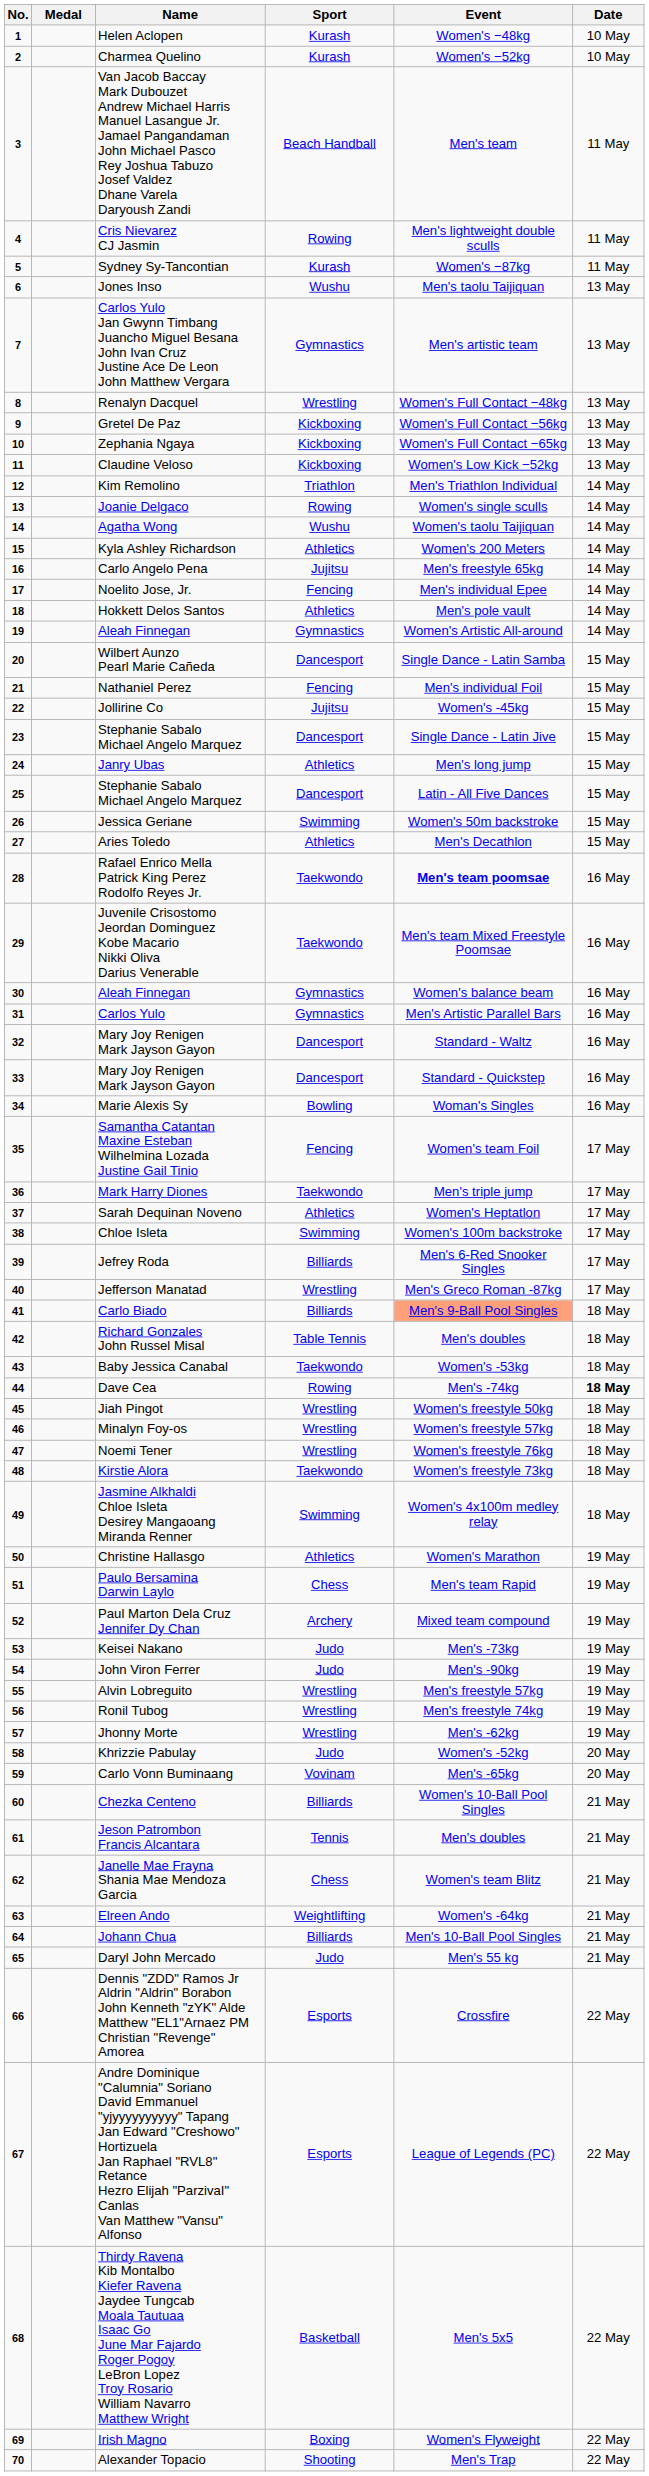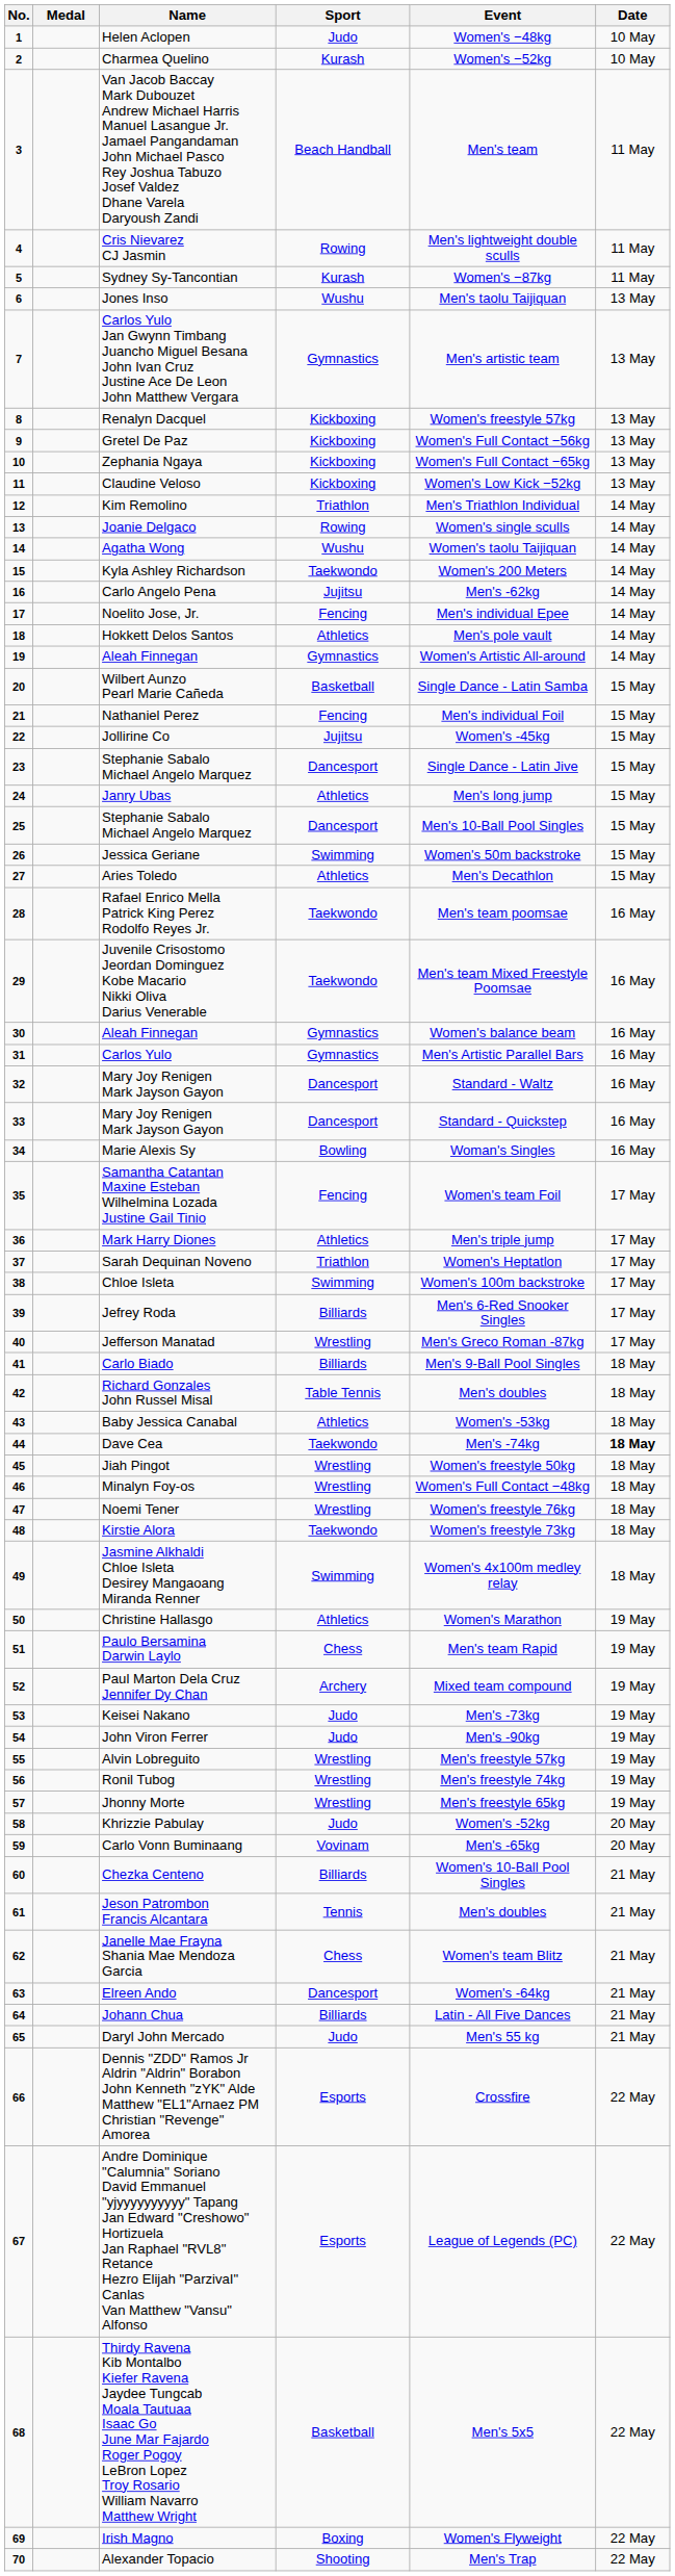 <table class="wikitable sortable" style="font-size:100%; text-align:center">
 <tr>
 <th width="10">No.</th>
 <th width="70">Medal</th>
 <th width="200">Name</th>
 <th width="150">Sport</th>
 <th width="210">Event</th>
 <th width="80">Date</th>
 </tr>
 <tr>
 <td><small><strong>1</strong></small></td>
 <td></td>
 <td align=left>Helen Aclopen</td>
-<td> <a href='#'>Kurash</a></td>
+<td> <a href='#'>Judo</a></td>
 <td><a href='#'>Women's −48kg</a></td>
 <td>10 May</td>
 </tr>
 <tr>
 <td><small><strong>2</strong></small></td>
 <td></td>
 <td align=left>Charmea Quelino</td>
 <td> <a href='#'>Kurash</a></td>
 <td><a href='#'>Women's −52kg</a></td>
 <td>10 May</td>
 </tr>
 <tr>
 <td><small><strong>3</strong></small></td>
 <td></td>
 <td align=left>Van Jacob Baccay<br>Mark Dubouzet<br>Andrew Michael Harris<br>Manuel Lasangue Jr.<br>Jamael Pangandaman<br>John Michael Pasco<br>Rey Joshua Tabuzo<br>Josef Valdez<br>Dhane Varela<br>Daryoush Zandi</td>
 <td> <a href='#'>Beach Handball</a></td>
 <td><a href='#'>Men's team</a></td>
 <td>11 May</td>
 </tr>
 <tr>
 <td><small><strong>4</strong></small></td>
 <td></td>
 <td align=left><a href='#'>Cris Nievarez</a><br>CJ Jasmin</td>
 <td> <a href='#'>Rowing</a></td>
 <td><a href='#'>Men's lightweight double sculls</a></td>
 <td>11 May</td>
 </tr>
 <tr>
 <td><small><strong>5</strong></small></td>
 <td></td>
 <td align=left>Sydney Sy-Tancontian</td>
 <td> <a href='#'>Kurash</a></td>
 <td><a href='#'>Women's −87kg</a></td>
 <td>11 May</td>
 </tr>
 <tr>
 <td><small><strong>6</strong></small></td>
 <td></td>
 <td align=left>Jones Inso</td>
 <td> <a href='#'>Wushu</a></td>
 <td><a href='#'> Men's taolu Taijiquan</a></td>
 <td>13 May</td>
 </tr>
 <tr>
 <td><small><strong>7</strong></small></td>
 <td></td>
 <td align=left><a href='#'>Carlos Yulo</a><br>Jan Gwynn Timbang<br>Juancho Miguel Besana<br>John Ivan Cruz<br>Justine Ace De Leon<br>John Matthew Vergara</td>
 <td> <a href='#'>Gymnastics</a></td>
 <td><a href='#'>Men's artistic team</a></td>
 <td>13 May</td>
 </tr>
 <tr>
 <td><small><strong>8</strong></small></td>
 <td></td>
 <td align=left>Renalyn Dacquel</td>
-<td> <a href='#'>Wrestling</a></td>
-<td><a href='#'>Women's Full Contact −48kg</a></td>
+<td> <a href='#'>Kickboxing</a></td>
+<td><a href='#'>Women's freestyle 57kg</a></td>
 <td>13 May</td>
 </tr>
 <tr>
 <td><small><strong>9</strong></small></td>
 <td></td>
 <td align=left>Gretel De Paz</td>
 <td> <a href='#'>Kickboxing</a></td>
 <td><a href='#'>Women's Full Contact −56kg</a></td>
 <td>13 May</td>
 </tr>
 <tr>
 <td><small><strong>10</strong></small></td>
 <td></td>
 <td align=left>Zephania Ngaya</td>
 <td> <a href='#'>Kickboxing</a></td>
 <td><a href='#'>Women's Full Contact −65kg</a></td>
 <td>13 May</td>
 </tr>
 <tr>
 <td><small><strong>11</strong></small></td>
 <td></td>
 <td align=left>Claudine Veloso</td>
 <td> <a href='#'>Kickboxing</a></td>
 <td><a href='#'>Women's Low Kick −52kg</a></td>
 <td>13 May</td>
 </tr>
 <tr>
 <td><small><strong>12</strong></small></td>
 <td></td>
 <td align=left>Kim Remolino</td>
 <td> <a href='#'>Triathlon</a></td>
 <td><a href='#'>Men's Triathlon Individual</a></td>
 <td>14 May</td>
 </tr>
 <tr>
 <td><small><strong>13</strong></small></td>
 <td></td>
 <td align=left><a href='#'>Joanie Delgaco</a></td>
 <td> <a href='#'>Rowing</a></td>
 <td><a href='#'>Women's single sculls</a></td>
 <td>14 May</td>
 </tr>
 <tr>
 <td><small><strong>14</strong></small></td>
 <td></td>
 <td align=left><a href='#'>Agatha Wong</a></td>
 <td> <a href='#'>Wushu</a></td>
 <td><a href='#'> Women's taolu Taijiquan</a></td>
 <td>14 May</td>
 </tr>
 <tr>
 <td><small><strong>15</strong></small></td>
 <td></td>
 <td align=left>Kyla Ashley Richardson</td>
-<td> <a href='#'>Athletics</a></td>
+<td> <a href='#'>Taekwondo</a></td>
 <td><a href='#'> Women's 200 Meters</a></td>
 <td>14 May</td>
 </tr>
 <tr>
 <td><small><strong>16</strong></small></td>
 <td></td>
 <td align=left>Carlo Angelo Pena</td>
 <td> <a href='#'>Jujitsu</a></td>
-<td><a href='#'>Men's freestyle 65kg</a></td>
+<td><a href='#'> Men's -62kg</a></td>
 <td>14 May</td>
 </tr>
 <tr>
 <td><small><strong>17</strong></small></td>
 <td></td>
 <td align=left>Noelito Jose, Jr.</td>
 <td> <a href='#'>Fencing</a></td>
 <td><a href='#'>Men's individual Epee</a></td>
 <td>14 May</td>
 </tr>
 <tr>
 <td><small><strong>18</strong></small></td>
 <td></td>
 <td align=left>Hokkett Delos Santos</td>
 <td> <a href='#'>Athletics</a></td>
 <td><a href='#'> Men's pole vault</a></td>
 <td>14 May</td>
 </tr>
 <tr>
 <td><small><strong>19</strong></small></td>
 <td></td>
 <td align=left><a href='#'>Aleah Finnegan</a></td>
 <td> <a href='#'>Gymnastics</a></td>
 <td><a href='#'>Women's Artistic All-around</a></td>
 <td>14 May</td>
 </tr>
 <tr>
 <td><small><strong>20</strong></small></td>
 <td></td>
 <td align=left>Wilbert Aunzo<br>Pearl Marie Cañeda</td>
-<td> <a href='#'>Dancesport</a></td>
+<td> <a href='#'>Basketball</a></td>
 <td><a href='#'>Single Dance - Latin Samba</a></td>
 <td>15 May</td>
 </tr>
 <tr>
 <td><small><strong>21</strong></small></td>
 <td></td>
 <td align=left>Nathaniel Perez</td>
 <td> <a href='#'>Fencing</a></td>
 <td><a href='#'>Men's individual Foil</a></td>
 <td>15 May</td>
 </tr>
 <tr>
 <td><small><strong>22</strong></small></td>
 <td></td>
 <td align=left>Jollirine Co</td>
 <td> <a href='#'>Jujitsu</a></td>
 <td><a href='#'> Women's -45kg</a></td>
 <td>15 May</td>
 </tr>
 <tr>
 <td><small><strong>23</strong></small></td>
 <td></td>
 <td align=left>Stephanie Sabalo <br> Michael Angelo Marquez</td>
 <td> <a href='#'>Dancesport</a></td>
 <td><a href='#'>Single Dance -  Latin Jive</a></td>
 <td>15 May</td>
 </tr>
 <tr>
 <td><small><strong>24</strong></small></td>
 <td></td>
 <td align=left><a href='#'>Janry Ubas</a></td>
 <td> <a href='#'>Athletics</a></td>
 <td><a href='#'>Men's long jump</a></td>
 <td>15 May</td>
 </tr>
 <tr>
 <td><small><strong>25</strong></small></td>
 <td></td>
 <td align=left>Stephanie Sabalo <br> Michael Angelo Marquez</td>
 <td> <a href='#'>Dancesport</a></td>
-<td><a href='#'>Latin - All Five Dances</a></td>
+<td><a href='#'>Men's 10-Ball Pool Singles</a></td>
 <td>15 May</td>
 </tr>
 <tr>
 <td><small><strong>26</strong></small></td>
 <td></td>
 <td align=left>Jessica Geriane</td>
 <td> <a href='#'>Swimming</a></td>
 <td><a href='#'> Women's 50m backstroke</a></td>
 <td>15 May</td>
 </tr>
 <tr>
 <td><small><strong>27</strong></small></td>
 <td></td>
 <td align=left>Aries Toledo</td>
 <td> <a href='#'>Athletics</a></td>
 <td><a href='#'>Men's Decathlon</a></td>
 <td>15 May</td>
 </tr>
 <tr>
 <td><small><strong>28</strong></small></td>
 <td></td>
 <td align=left>Rafael Enrico Mella<br>Patrick King Perez<br>Rodolfo Reyes Jr.</td>
 <td> <a href='#'>Taekwondo</a></td>
-<td><strong><a href='#'>Men's team poomsae</a></strong></td>
+<td><a href='#'>Men's team poomsae</a></td>
 <td>16 May</td>
 </tr>
 <tr>
 <td><small><strong>29</strong></small></td>
 <td></td>
 <td align=left>Juvenile Crisostomo<br>Jeordan Dominguez<br>Kobe Macario<br>Nikki Oliva<br>Darius Venerable</td>
 <td> <a href='#'>Taekwondo</a></td>
 <td><a href='#'>Men's team Mixed Freestyle Poomsae</a></td>
 <td>16 May</td>
 </tr>
 <tr>
 <td><small><strong>30</strong></small></td>
 <td></td>
 <td align=left><a href='#'>Aleah Finnegan</a></td>
 <td> <a href='#'>Gymnastics</a></td>
 <td><a href='#'>Women's balance beam</a></td>
 <td>16 May</td>
 </tr>
 <tr>
 <td><small><strong>31</strong></small></td>
 <td></td>
 <td align=left><a href='#'>Carlos Yulo</a></td>
 <td> <a href='#'>Gymnastics</a></td>
 <td><a href='#'>Men's Artistic Parallel Bars</a></td>
 <td>16 May</td>
 </tr>
 <tr>
 <td><small><strong>32</strong></small></td>
 <td></td>
 <td align=left>Mary Joy Renigen<br> Mark Jayson Gayon</td>
 <td> <a href='#'>Dancesport</a></td>
 <td><a href='#'>Standard - Waltz</a></td>
 <td>16 May</td>
 </tr>
 <tr>
 <td><small><strong>33</strong></small></td>
 <td></td>
 <td align=left>Mary Joy Renigen<br> Mark Jayson Gayon</td>
 <td> <a href='#'>Dancesport</a></td>
 <td><a href='#'>Standard - Quickstep</a></td>
 <td>16 May</td>
 </tr>
 <tr>
 <td><small><strong>34</strong></small></td>
 <td></td>
 <td align=left>Marie Alexis Sy</td>
 <td> <a href='#'>Bowling</a></td>
 <td><a href='#'>Woman's Singles</a></td>
 <td>16 May</td>
 </tr>
 <tr>
 <td><small><strong>35</strong></small></td>
 <td></td>
 <td align=left><a href='#'>Samantha Catantan</a><br><a href='#'>Maxine Esteban</a><br>Wilhelmina Lozada<br><a href='#'>Justine Gail Tinio</a></td>
 <td> <a href='#'>Fencing</a></td>
 <td><a href='#'>Women's team Foil</a></td>
 <td>17 May</td>
 </tr>
 <tr>
 <td><small><strong>36</strong></small></td>
 <td></td>
 <td align=left><a href='#'>Mark Harry Diones</a></td>
-<td> <a href='#'>Taekwondo</a></td>
+<td> <a href='#'>Athletics</a></td>
 <td><a href='#'>Men's triple jump</a></td>
 <td>17 May</td>
 </tr>
 <tr>
 <td><small><strong>37</strong></small></td>
 <td></td>
 <td align=left>Sarah Dequinan Noveno</td>
-<td> <a href='#'>Athletics</a></td>
+<td> <a href='#'>Triathlon</a></td>
 <td><a href='#'>Women's Heptatlon</a></td>
 <td>17 May</td>
 </tr>
 <tr>
 <td><small><strong>38</strong></small></td>
 <td></td>
 <td align=left>Chloe Isleta</td>
 <td> <a href='#'>Swimming</a></td>
 <td><a href='#'>Women's 100m backstroke</a></td>
 <td>17 May</td>
 </tr>
 <tr>
 <td><small><strong>39</strong></small></td>
 <td></td>
 <td align=left>Jefrey Roda</td>
 <td> <a href='#'>Billiards</a></td>
 <td><a href='#'>Men's 6-Red Snooker Singles</a></td>
 <td>17 May</td>
 </tr>
 <tr>
 <td><small><strong>40</strong></small></td>
 <td></td>
 <td align=left>Jefferson Manatad</td>
 <td> <a href='#'>Wrestling</a></td>
 <td><a href='#'>Men's Greco Roman -87kg</a></td>
 <td>17 May</td>
 </tr>
 <tr>
 <td><small><strong>41</strong></small></td>
 <td></td>
 <td align=left><a href='#'>Carlo Biado</a></td>
 <td> <a href='#'>Billiards</a></td>
-<td style="background: lightsalmon;"><a href='#'>Men's 9-Ball Pool Singles</a></td>
+<td><a href='#'>Men's 9-Ball Pool Singles</a></td>
 <td>18 May</td>
 </tr>
 <tr>
 <td><small><strong>42</strong></small></td>
 <td></td>
 <td align=left><a href='#'>Richard Gonzales</a><br>John Russel Misal</td>
 <td> <a href='#'>Table Tennis</a></td>
 <td><a href='#'>Men's doubles</a></td>
 <td>18 May</td>
 </tr>
 <tr>
 <td><small><strong>43</strong></small></td>
 <td></td>
 <td align=left>Baby Jessica Canabal</td>
-<td> <a href='#'>Taekwondo</a></td>
+<td> <a href='#'>Athletics</a></td>
 <td><a href='#'>Women's -53kg</a></td>
 <td>18 May</td>
 </tr>
 <tr>
 <td><small><strong>44</strong></small></td>
 <td></td>
 <td align=left>Dave Cea</td>
-<td> <a href='#'>Rowing</a></td>
+<td> <a href='#'>Taekwondo</a></td>
 <td><a href='#'>Men's -74kg</a></td>
 <td><strong>18 May</strong></td>
 </tr>
 <tr>
 <td><small><strong>45</strong></small></td>
 <td></td>
 <td align=left>Jiah Pingot</td>
 <td> <a href='#'>Wrestling</a></td>
 <td><a href='#'>Women's freestyle 50kg</a></td>
 <td>18 May</td>
 </tr>
 <tr>
 <td><small><strong>46</strong></small></td>
 <td></td>
 <td align=left>Minalyn Foy-os</td>
 <td> <a href='#'>Wrestling</a></td>
-<td><a href='#'>Women's freestyle 57kg</a></td>
+<td><a href='#'>Women's Full Contact −48kg</a></td>
 <td>18 May</td>
 </tr>
 <tr>
 <td><small><strong>47</strong></small></td>
 <td></td>
 <td align=left>Noemi Tener</td>
 <td> <a href='#'>Wrestling</a></td>
 <td><a href='#'>Women's freestyle 76kg</a></td>
 <td>18 May</td>
 </tr>
 <tr>
 <td><small><strong>48</strong></small></td>
 <td></td>
 <td align=left><a href='#'>Kirstie Alora</a></td>
 <td> <a href='#'>Taekwondo</a></td>
 <td><a href='#'>Women's freestyle 73kg</a></td>
 <td>18 May</td>
 </tr>
 <tr>
 <td><small><strong>49</strong></small></td>
 <td></td>
 <td align=left><a href='#'>Jasmine Alkhaldi</a><br> Chloe Isleta<br> Desirey Mangaoang<br> Miranda Renner</td>
 <td> <a href='#'>Swimming</a></td>
 <td><a href='#'>Women's 4x100m medley relay</a></td>
 <td>18 May</td>
 </tr>
 <tr>
 <td><small><strong>50</strong></small></td>
 <td></td>
 <td align=left>Christine Hallasgo</td>
 <td> <a href='#'>Athletics</a></td>
 <td><a href='#'>Women's Marathon</a></td>
 <td>19 May</td>
 </tr>
 <tr>
 <td><small><strong>51</strong></small></td>
 <td></td>
 <td align=left><a href='#'>Paulo Bersamina</a><br> <a href='#'>Darwin Laylo</a></td>
 <td> <a href='#'>Chess</a></td>
 <td><a href='#'>Men's team Rapid</a></td>
 <td>19 May</td>
 </tr>
 <tr>
 <td><small><strong>52</strong></small></td>
 <td></td>
 <td align=left>Paul Marton Dela Cruz<br> <a href='#'>Jennifer Dy Chan</a></td>
 <td> <a href='#'>Archery</a></td>
 <td><a href='#'>Mixed team compound</a></td>
 <td>19 May</td>
 </tr>
 <tr>
 <td><small><strong>53</strong></small></td>
 <td></td>
 <td align=left>Keisei Nakano</td>
 <td> <a href='#'>Judo</a></td>
 <td><a href='#'>Men's -73kg</a></td>
 <td>19 May</td>
 </tr>
 <tr>
 <td><small><strong>54</strong></small></td>
 <td></td>
 <td align=left>John Viron Ferrer</td>
 <td> <a href='#'>Judo</a></td>
 <td><a href='#'>Men's -90kg</a></td>
 <td>19 May</td>
 </tr>
 <tr>
 <td><small><strong>55</strong></small></td>
 <td></td>
 <td align=left>Alvin Lobreguito</td>
 <td> <a href='#'>Wrestling</a></td>
 <td><a href='#'>Men's freestyle 57kg</a></td>
 <td>19 May</td>
 </tr>
 <tr>
 <td><small><strong>56</strong></small></td>
 <td></td>
 <td align=left>Ronil Tubog</td>
 <td> <a href='#'>Wrestling</a></td>
 <td><a href='#'>Men's freestyle 74kg</a></td>
 <td>19 May</td>
 </tr>
 <tr>
 <td><small><strong>57</strong></small></td>
 <td></td>
 <td align=left>Jhonny Morte</td>
 <td> <a href='#'>Wrestling</a></td>
-<td><a href='#'> Men's -62kg</a></td>
+<td><a href='#'>Men's freestyle 65kg</a></td>
 <td>19 May</td>
 </tr>
 <tr>
 <td><small><strong>58</strong></small></td>
 <td></td>
 <td align=left>Khrizzie Pabulay</td>
 <td> <a href='#'>Judo</a></td>
 <td><a href='#'>Women's -52kg</a></td>
 <td>20 May</td>
 </tr>
 <tr>
 <td><small><strong>59</strong></small></td>
 <td></td>
 <td align=left>Carlo Vonn Buminaang</td>
 <td> <a href='#'>Vovinam</a></td>
 <td><a href='#'>Men's -65kg</a></td>
 <td>20 May</td>
 </tr>
 <tr>
 <td><small><strong>60</strong></small></td>
 <td></td>
 <td align=left><a href='#'>Chezka Centeno</a></td>
 <td> <a href='#'>Billiards</a></td>
 <td><a href='#'>Women's 10-Ball Pool Singles</a></td>
 <td>21 May</td>
 </tr>
 <tr>
 <td><small><strong>61</strong></small></td>
 <td></td>
 <td align=left><a href='#'>Jeson Patrombon</a><br><a href='#'>Francis Alcantara</a></td>
 <td> <a href='#'>Tennis</a></td>
 <td><a href='#'>Men's doubles</a></td>
 <td>21 May</td>
 </tr>
 <tr>
 <td><small><strong>62</strong></small></td>
 <td></td>
 <td align=left><a href='#'>Janelle Mae Frayna</a><br>Shania Mae Mendoza Garcia</td>
 <td> <a href='#'>Chess</a></td>
 <td><a href='#'> Women's team Blitz</a></td>
 <td>21 May</td>
 </tr>
 <tr>
 <td><small><strong>63</strong></small></td>
 <td></td>
 <td align=left><a href='#'>Elreen Ando</a></td>
-<td> <a href='#'>Weightlifting</a></td>
+<td> <a href='#'>Dancesport</a></td>
 <td><a href='#'>Women's -64kg</a></td>
 <td>21 May</td>
 </tr>
 <tr>
 <td><small><strong>64</strong></small></td>
 <td></td>
 <td align=left><a href='#'>Johann Chua</a></td>
 <td> <a href='#'>Billiards</a></td>
-<td><a href='#'>Men's 10-Ball Pool Singles</a></td>
+<td><a href='#'>Latin - All Five Dances</a></td>
 <td>21 May</td>
 </tr>
 <tr>
 <td><small><strong>65</strong></small></td>
 <td></td>
 <td align=left>Daryl John Mercado</td>
 <td> <a href='#'>Judo</a></td>
 <td><a href='#'>Men's 55 kg</a></td>
 <td>21 May</td>
 </tr>
 <tr>
 <td><small><strong>66</strong></small></td>
 <td></td>
 <td align=left>Dennis "ZDD" Ramos Jr<br> Aldrin "Aldrin" Borabon<br> John Kenneth "zYK" Alde<br> Matthew "EL1"Arnaez PM<br> Christian "Revenge" Amorea</td>
 <td>  <a href='#'>Esports</a></td>
 <td><a href='#'>Crossfire</a></td>
 <td>22 May</td>
 </tr>
 <tr>
 <td><small><strong>67</strong></small></td>
 <td></td>
 <td align=left>Andre Dominique "Calumnia" Soriano<br> David Emmanuel "yjyyyyyyyyyy" Tapang<br> Jan Edward "Creshowo" Hortizuela<br> Jan Raphael "RVL8" Retance<br> Hezro Elijah "ParzivaI" Canlas<br> Van Matthew "Vansu" Alfonso</td>
 <td> <a href='#'>Esports</a></td>
 <td><a href='#'>League of Legends (PC)</a></td>
 <td>22 May</td>
 </tr>
 <tr>
 <td><small><strong>68</strong></small></td>
 <td></td>
 <td align=left><a href='#'>Thirdy Ravena</a><br>Kib Montalbo<br><a href='#'>Kiefer Ravena</a><br>Jaydee Tungcab<br><a href='#'>Moala Tautuaa</a><br><a href='#'>Isaac Go</a><br><a href='#'>June Mar Fajardo</a><br><a href='#'>Roger Pogoy</a><br>LeBron Lopez<br><a href='#'>Troy Rosario</a><br>William Navarro<br><a href='#'>Matthew Wright</a></td>
 <td> <a href='#'>Basketball</a></td>
 <td><a href='#'>Men's 5x5</a></td>
 <td>22 May</td>
 </tr>
 <tr>
 <td><small><strong>69</strong></small></td>
 <td></td>
 <td align=left><a href='#'>Irish Magno</a></td>
 <td> <a href='#'>Boxing</a></td>
 <td><a href='#'>Women's Flyweight</a></td>
 <td>22 May</td>
 </tr>
 <tr>
 <td><small><strong>70</strong></small></td>
 <td></td>
 <td align=left>Alexander Topacio</td>
 <td> <a href='#'>Shooting</a></td>
 <td><a href='#'>Men's Trap</a></td>
 <td>22 May</td>
 </tr>
 </table>
